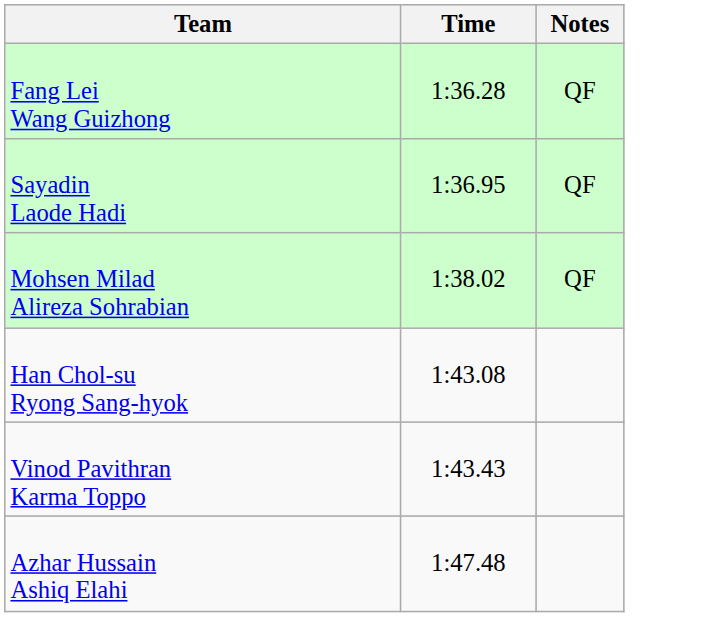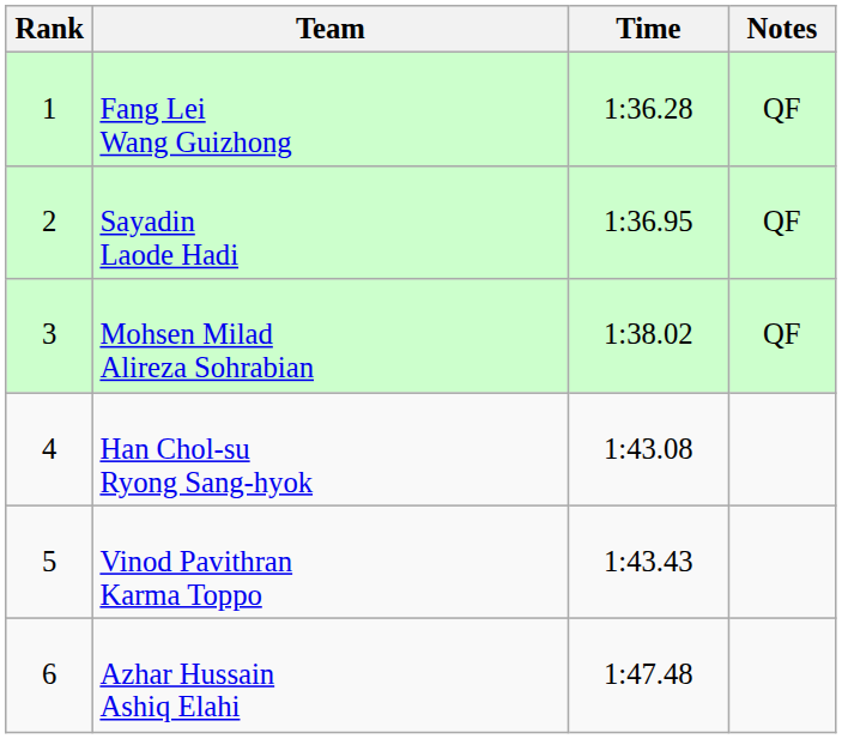 <table class=wikitable style="text-align:center">
 <tr>
+<th width=40>Rank</th>
 <th width=250>Team</th>
 <th width=80>Time</th>
 <th width=50>Notes</th>
 </tr>
 <tr bgcolor="ccffcc">
+<td>1</td>
 <td align=left><br><a href='#'>Fang Lei</a><br><a href='#'>Wang Guizhong</a></td>
 <td>1:36.28</td>
 <td>QF</td>
 </tr>
 <tr bgcolor="ccffcc">
+<td>2</td>
 <td align=left><br><a href='#'>Sayadin</a><br><a href='#'>Laode Hadi</a></td>
 <td>1:36.95</td>
 <td>QF</td>
 </tr>
 <tr bgcolor="ccffcc">
+<td>3</td>
 <td align=left><br><a href='#'>Mohsen Milad</a><br><a href='#'>Alireza Sohrabian</a></td>
 <td>1:38.02</td>
 <td>QF</td>
 </tr>
 <tr>
+<td>4</td>
 <td align=left><br><a href='#'>Han Chol-su</a><br><a href='#'>Ryong Sang-hyok</a></td>
 <td>1:43.08</td>
 <td></td>
 </tr>
 <tr>
+<td>5</td>
 <td align=left><br><a href='#'>Vinod Pavithran</a><br><a href='#'>Karma Toppo</a></td>
 <td>1:43.43</td>
 <td></td>
 </tr>
 <tr>
+<td>6</td>
 <td align=left><br><a href='#'>Azhar Hussain</a><br><a href='#'>Ashiq Elahi</a></td>
 <td>1:47.48</td>
 <td></td>
 </tr>
 </table>
